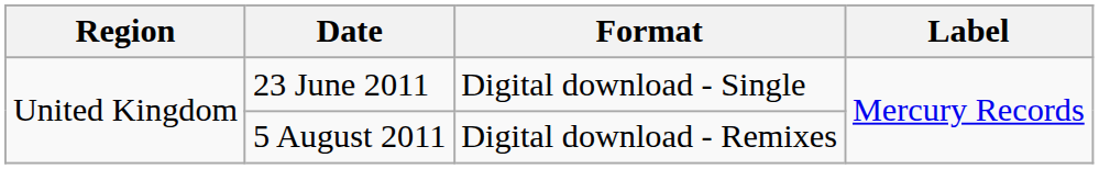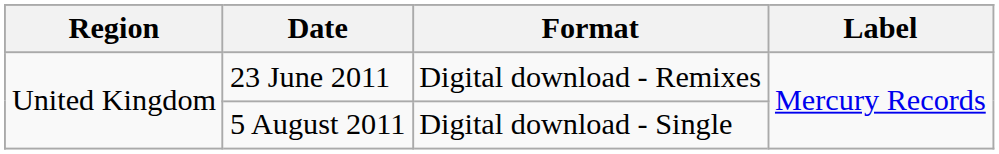 <table class=wikitable>
 <tr>
 <th>Region</th>
 <th>Date</th>
 <th>Format</th>
 <th>Label</th>
 </tr>
 <tr>
 <td rowspan="2">United Kingdom</td>
 <td>23 June 2011</td>
-<td>Digital download - Single</td>
+<td>Digital download - Remixes</td>
 <td rowspan="2"><a href='#'>Mercury Records</a></td>
 </tr>
 <tr>
 <td>5 August 2011</td>
-<td>Digital download - Remixes</td>
+<td>Digital download - Single</td>
 </tr>
 </table>
